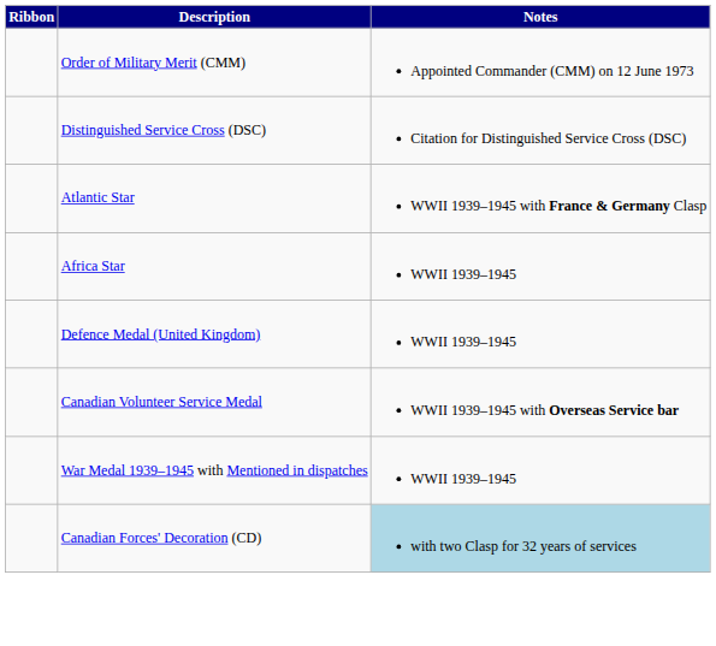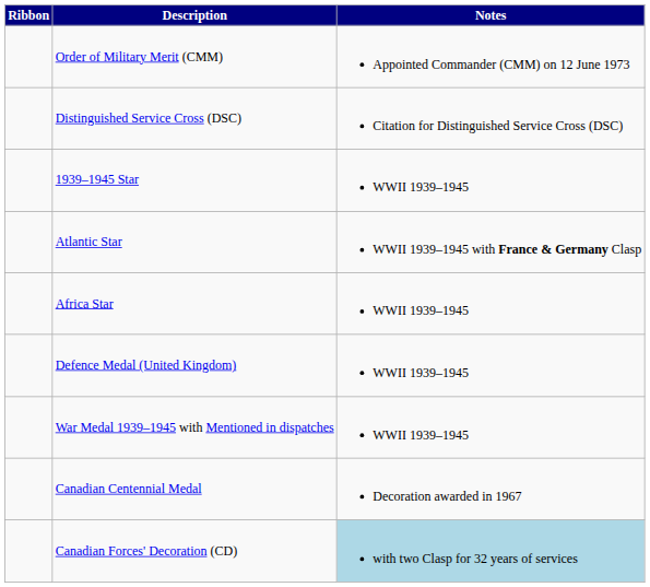 <table class="wikitable">
 <tr style="background:Navy;color:White" align="center">
 <td><strong>Ribbon</strong></td>
 <td><strong>Description</strong></td>
 <td><strong>Notes</strong></td>
 </tr>
 <tr>
 <td></td>
 <td><a href='#'>Order of Military Merit</a> (CMM)</td>
 <td><br><ul><li>Appointed Commander (CMM) on 12 June 1973</li></ul></td>
 </tr>
 <tr>
 <td></td>
 <td><a href='#'>Distinguished Service Cross</a> (DSC)</td>
 <td><br><ul><li>Citation for Distinguished Service Cross (DSC)</li></ul></td>
 </tr>
 <tr>
 <td></td>
+<td><a href='#'>1939–1945 Star</a></td>
+<td><br><ul><li>WWII 1939–1945</li></ul></td>
+</tr>
+<tr>
+<td></td>
 <td><a href='#'>Atlantic Star</a></td>
 <td><br><ul><li>WWII 1939–1945 with <strong>France & Germany </strong>Clasp</li></ul></td>
 </tr>
 <tr>
 <td></td>
 <td><a href='#'>Africa Star</a></td>
 <td><br><ul><li>WWII 1939–1945</li></ul></td>
 </tr>
 <tr>
 <td></td>
 <td><a href='#'>Defence Medal (United Kingdom)</a></td>
 <td><br><ul><li>WWII 1939–1945</li></ul></td>
 </tr>
 <tr>
 <td></td>
-<td><a href='#'>Canadian Volunteer Service Medal</a></td>
-<td><br><ul><li>WWII 1939–1945 with <strong>Overseas Service bar</strong></li></ul></td>
+<td><a href='#'>War Medal 1939–1945</a> with <a href='#'>Mentioned in dispatches</a></td>
+<td><br><ul><li>WWII 1939–1945</li></ul></td>
 </tr>
 <tr>
 <td></td>
-<td><a href='#'>War Medal 1939–1945</a> with <a href='#'>Mentioned in dispatches</a></td>
-<td><br><ul><li>WWII 1939–1945</li></ul></td>
+<td><a href='#'>Canadian Centennial Medal</a></td>
+<td><br><ul><li>Decoration awarded in 1967</li></ul></td>
 </tr>
 <tr>
 <td></td>
 <td><a href='#'>Canadian Forces' Decoration</a> (CD)</td>
 <td style="background: lightblue;"><br><ul><li>with two Clasp for 32 years of services</li></ul></td>
 </tr>
 </table>
